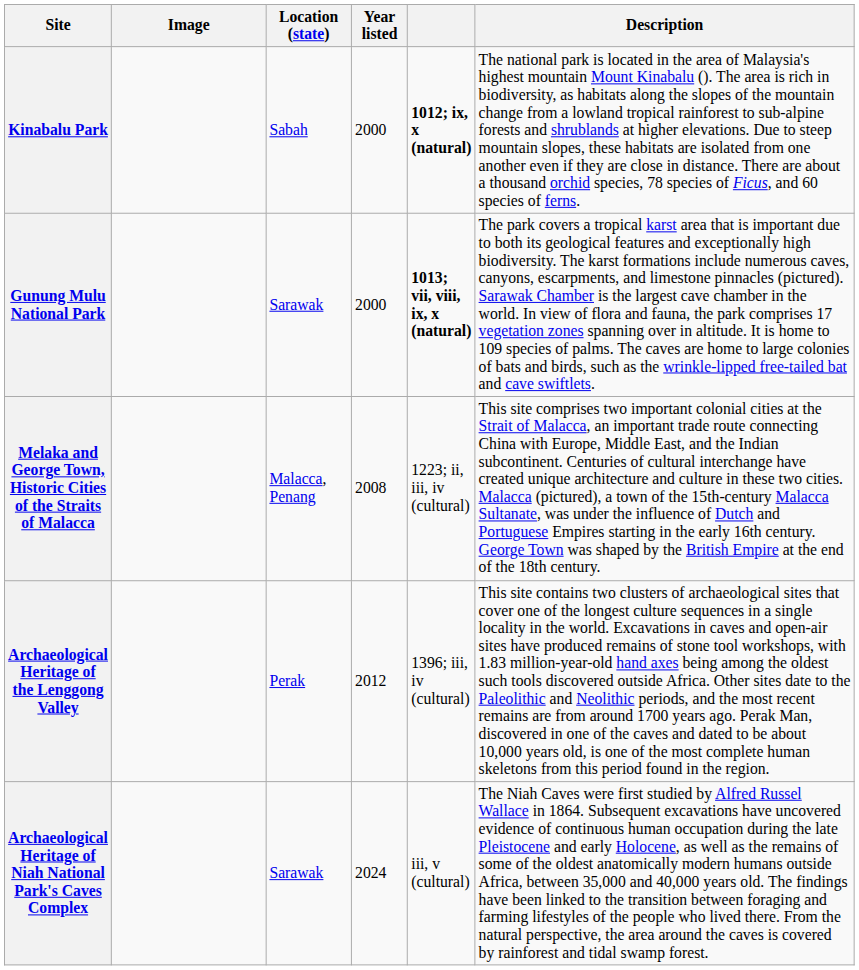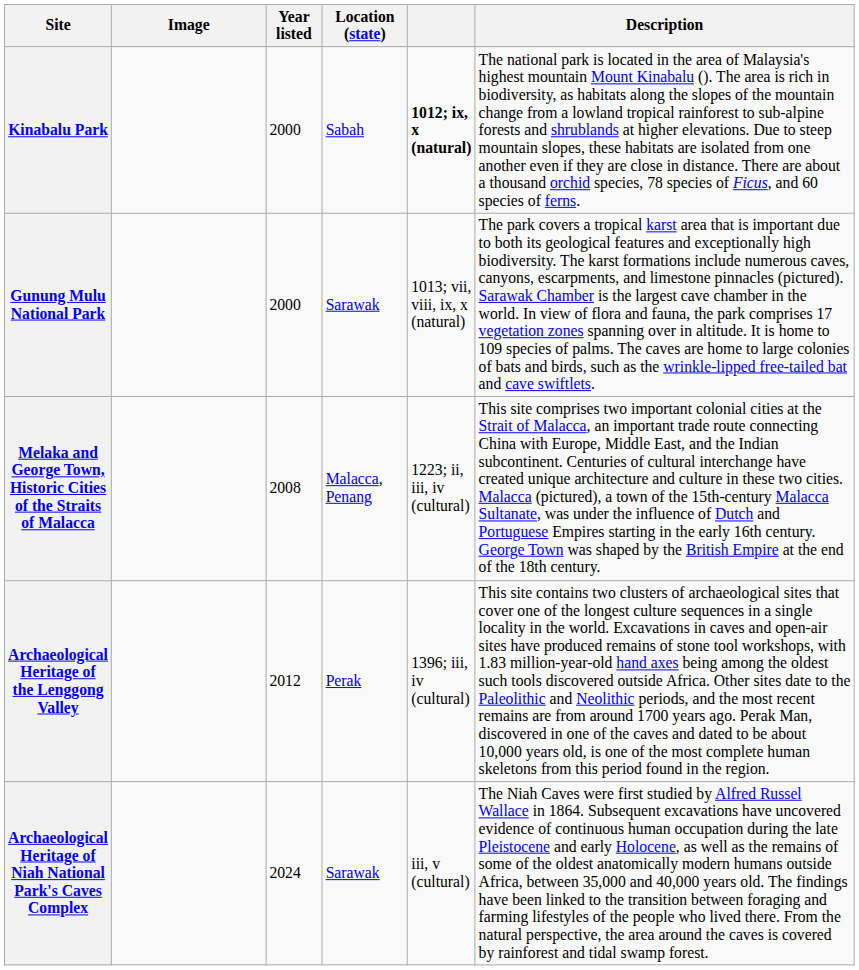 <table class="wikitable sortable plainrowheaders">
 <tr>
 <th style="width:100px;" scope="col">Site</th>
 <th class="unsortable" style="width:150px;" scope="col">Image</th>
+<th style="width:50px;" scope="col">Year listed</th>
 <th style="width:80px;" scope="col">Location (<a href='#'>state</a>)</th>
-<th style="width:50px;" scope="col">Year listed</th>
 <th style="width:60px;" scope="col" data-sort-type="number"></th>
 <th scope="col" class="unsortable">Description</th>
 </tr>
 <tr>
 <th scope="row"><a href='#'>Kinabalu Park</a></th>
 <td></td>
+<td>2000</td>
 <td><a href='#'>Sabah</a></td>
-<td>2000</td>
 <td><strong>1012; ix, x (natural)</strong></td>
 <td>The national park is located in the area of Malaysia's highest mountain <a href='#'>Mount Kinabalu</a> (). The area is rich in biodiversity, as habitats along the slopes of the mountain change from a lowland tropical rainforest to sub-alpine forests and <a href='#'>shrublands</a> at higher elevations. Due to steep mountain slopes, these habitats are isolated from one another even if they are close in distance. There are about a thousand <a href='#'>orchid</a> species, 78 species of <em><a href='#'>Ficus</a></em>, and 60 species of <a href='#'>ferns</a>.</td>
 </tr>
 <tr>
 <th scope="row"><a href='#'>Gunung Mulu National Park</a></th>
 <td></td>
+<td>2000</td>
 <td><a href='#'>Sarawak</a></td>
-<td>2000</td>
-<td><strong>1013; vii, viii, ix, x (natural)</strong></td>
+<td>1013; vii, viii, ix, x (natural)</td>
 <td>The park covers a tropical <a href='#'>karst</a> area that is important due to both its geological features and exceptionally high biodiversity. The karst formations include numerous caves, canyons, escarpments, and limestone pinnacles (pictured). <a href='#'>Sarawak Chamber</a> is the largest cave chamber in the world. In view of flora and fauna, the park comprises 17 <a href='#'>vegetation zones</a> spanning over  in altitude. It is home to 109 species of palms. The caves are home to large colonies of bats and birds, such as the <a href='#'>wrinkle-lipped free-tailed bat</a> and <a href='#'>cave swiftlets</a>.</td>
 </tr>
 <tr>
 <th scope="row"><a href='#'>Melaka and George Town, Historic Cities of the Straits of Malacca</a></th>
 <td></td>
+<td>2008</td>
 <td><a href='#'>Malacca</a>, <a href='#'>Penang</a></td>
-<td>2008</td>
 <td>1223; ii, iii, iv (cultural)</td>
 <td>This site comprises two important colonial cities at the <a href='#'>Strait of Malacca</a>, an important trade route connecting China with Europe, Middle East, and the Indian subcontinent. Centuries of cultural interchange have created unique architecture and culture in these two cities. <a href='#'>Malacca</a> (pictured), a town of the 15th-century <a href='#'>Malacca Sultanate</a>, was under the influence of <a href='#'>Dutch</a> and <a href='#'>Portuguese</a> Empires starting in the early 16th century. <a href='#'>George Town</a> was shaped by the <a href='#'>British Empire</a> at the end of the 18th century.</td>
 </tr>
 <tr>
 <th scope="row"><a href='#'>Archaeological Heritage of the Lenggong Valley</a></th>
 <td></td>
+<td>2012</td>
 <td><a href='#'>Perak</a></td>
-<td>2012</td>
 <td>1396; iii, iv (cultural)</td>
 <td>This site contains two clusters of archaeological sites that cover one of the longest culture sequences in a single locality in the world. Excavations in caves and open-air sites have produced remains of stone tool workshops, with 1.83 million-year-old <a href='#'>hand axes</a> being among the oldest such tools discovered outside Africa. Other sites date to the <a href='#'>Paleolithic</a> and <a href='#'>Neolithic</a> periods, and the most recent remains are from around 1700 years ago. Perak Man, discovered in one of the caves and dated to be about 10,000 years old, is one of the most complete human skeletons from this period found in the region.</td>
 </tr>
 <tr>
 <th scope="row"><a href='#'>Archaeological Heritage of Niah National Park's Caves Complex</a></th>
 <td></td>
+<td>2024</td>
 <td><a href='#'>Sarawak</a></td>
-<td>2024</td>
 <td>iii, v (cultural)</td>
 <td>The Niah Caves were first studied by <a href='#'>Alfred Russel Wallace</a> in 1864. Subsequent excavations have uncovered evidence of continuous human occupation during the late <a href='#'>Pleistocene</a> and early <a href='#'>Holocene</a>, as well as the remains of some of the oldest anatomically modern humans outside Africa, between 35,000 and 40,000 years old. The findings have been linked to the transition between foraging and farming lifestyles of the people who lived there. From the natural perspective, the area around the caves is covered by rainforest and tidal swamp forest.</td>
 </tr>
 </table>
